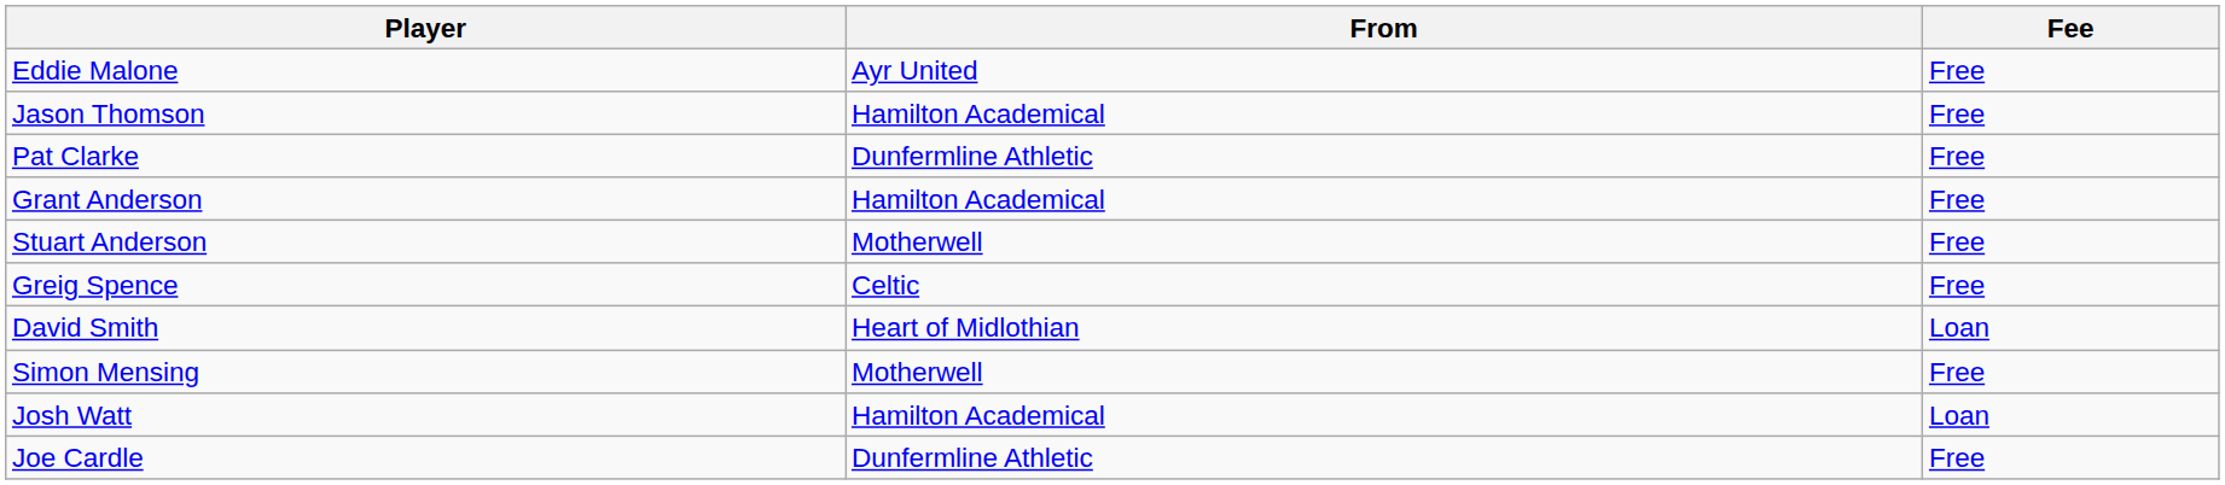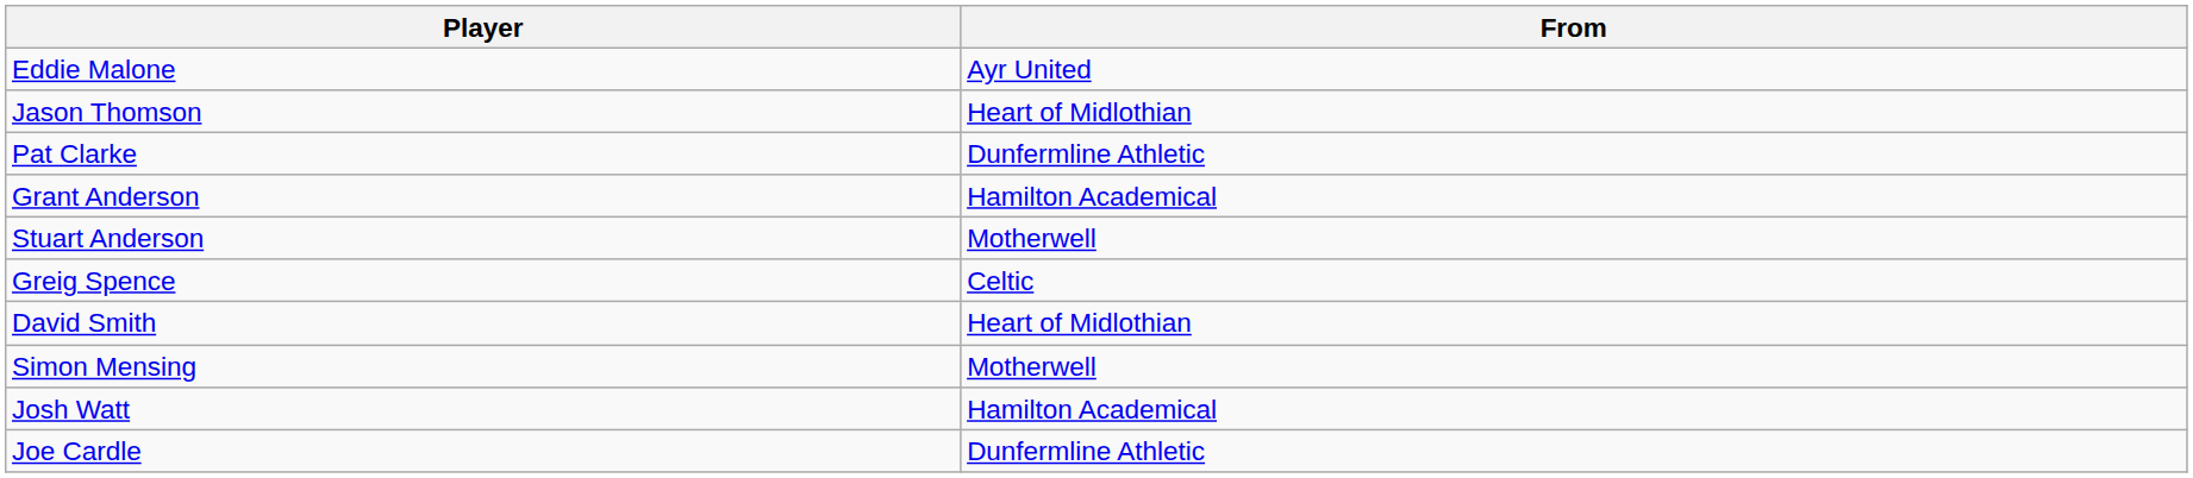 <table class="wikitable" style="text-align:center; font-size:95%;width:98%; text-align:left">
 <tr>
 <th>Player</th>
 <th>From</th>
-<th>Fee</th>
 </tr>
 <tr>
 <td> <a href='#'>Eddie Malone</a></td>
 <td> <a href='#'>Ayr United</a></td>
-<td><a href='#'>Free</a></td>
 </tr>
 <tr>
 <td> <a href='#'>Jason Thomson</a></td>
-<td> <a href='#'>Hamilton Academical</a></td>
-<td><a href='#'>Free</a></td>
+<td> <a href='#'>Heart of Midlothian</a></td>
 </tr>
 <tr>
 <td> <a href='#'>Pat Clarke</a></td>
 <td> <a href='#'>Dunfermline Athletic</a></td>
-<td><a href='#'>Free</a></td>
 </tr>
 <tr>
 <td> <a href='#'>Grant Anderson</a></td>
 <td> <a href='#'>Hamilton Academical</a></td>
-<td><a href='#'>Free</a></td>
 </tr>
 <tr>
 <td> <a href='#'>Stuart Anderson</a></td>
 <td> <a href='#'>Motherwell</a></td>
-<td><a href='#'>Free</a></td>
 </tr>
 <tr>
 <td> <a href='#'>Greig Spence</a></td>
 <td> <a href='#'>Celtic</a></td>
-<td><a href='#'>Free</a></td>
 </tr>
 <tr>
 <td> <a href='#'>David Smith</a></td>
 <td> <a href='#'>Heart of Midlothian</a></td>
-<td><a href='#'>Loan</a></td>
 </tr>
 <tr>
 <td> <a href='#'>Simon Mensing</a></td>
 <td> <a href='#'>Motherwell</a></td>
-<td><a href='#'>Free</a></td>
 </tr>
 <tr>
 <td> <a href='#'>Josh Watt</a></td>
 <td> <a href='#'>Hamilton Academical</a></td>
-<td><a href='#'>Loan</a></td>
 </tr>
 <tr>
 <td> <a href='#'>Joe Cardle</a></td>
 <td> <a href='#'>Dunfermline Athletic</a></td>
-<td><a href='#'>Free</a></td>
 </tr>
 </table>
